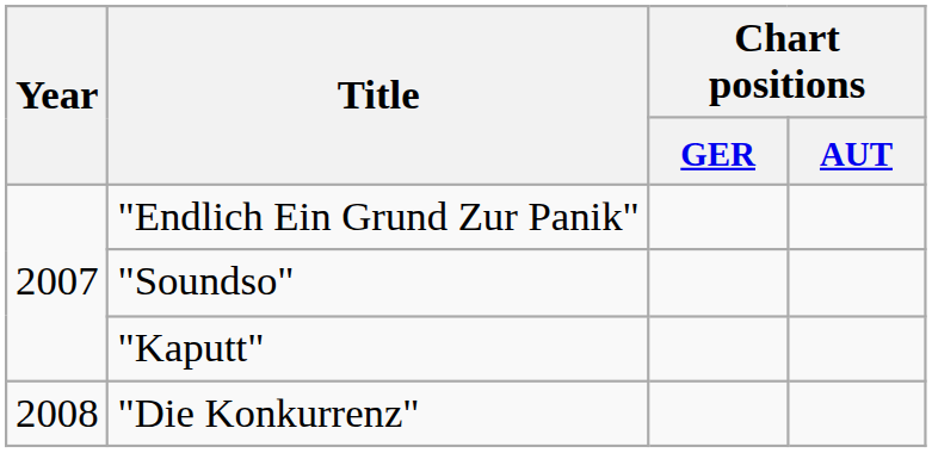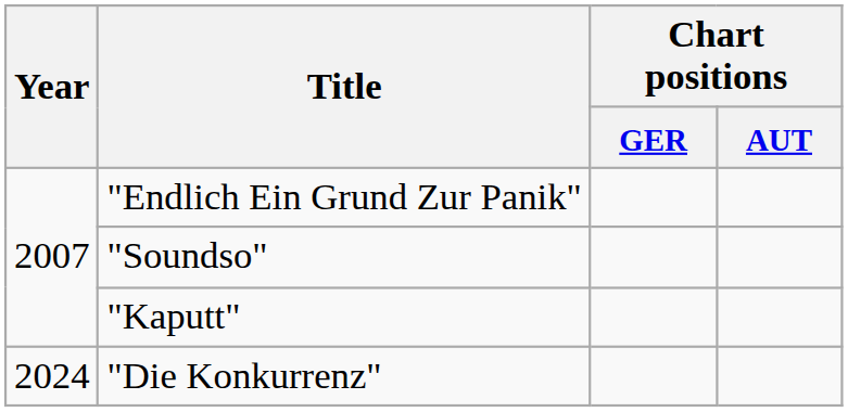 <table class="wikitable">
 <tr>
 <th rowspan="2">Year</th>
 <th rowspan="2">Title</th>
 <th colspan="2">Chart positions</th>
 </tr>
 <tr>
 <th width="46"><small><a href='#'>GER</a></small></th>
 <th width="46"><small><a href='#'>AUT</a></small></th>
 </tr>
 <tr>
 <td rowspan="3">2007</td>
 <td>"Endlich Ein Grund Zur Panik"</td>
 <td></td>
 <td></td>
 </tr>
 <tr>
 <td>"Soundso"</td>
 <td></td>
 <td></td>
 </tr>
 <tr>
 <td>"Kaputt"</td>
 <td></td>
 <td></td>
 </tr>
 <tr>
-<td>2008</td>
+<td>2024</td>
 <td>"Die Konkurrenz"</td>
 <td></td>
 <td></td>
 </tr>
 </table>
